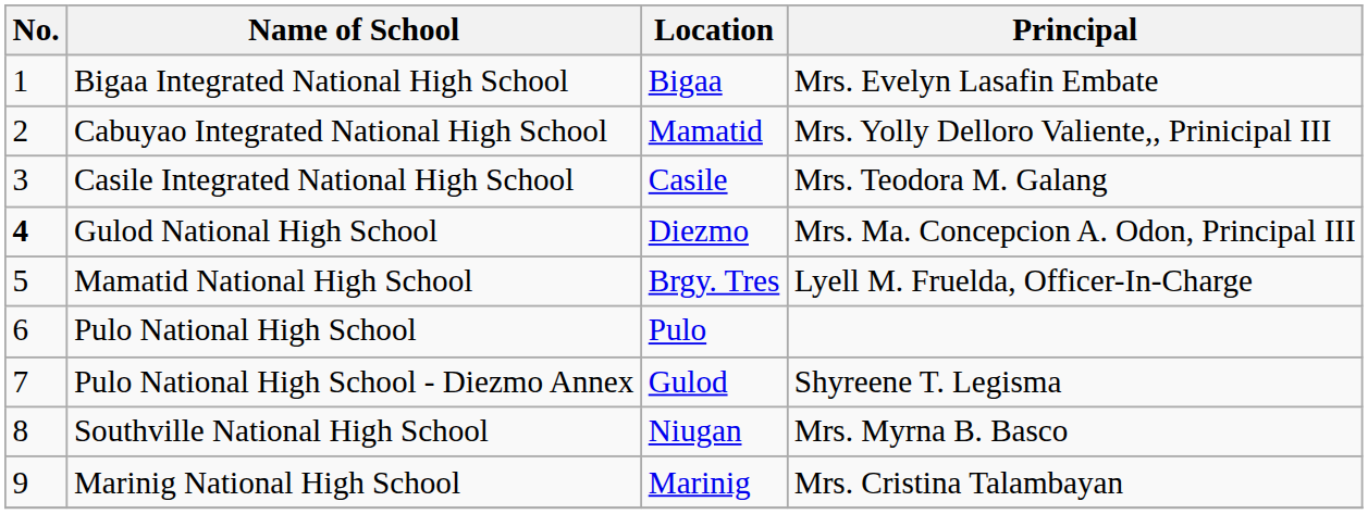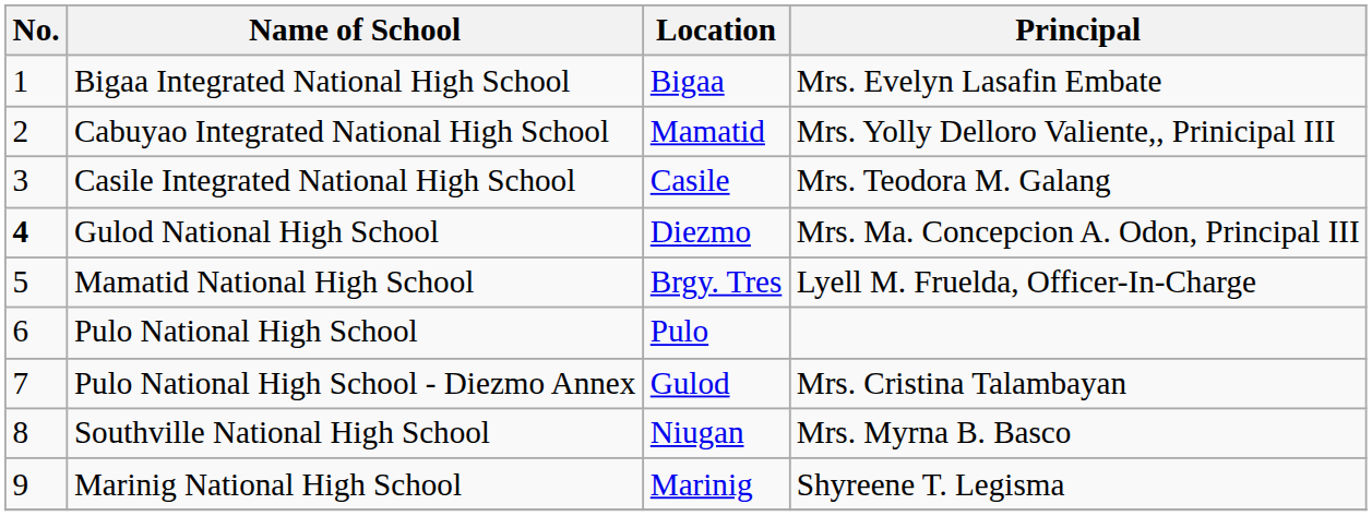 <table class="wikitable">
 <tr style="background:#ccc;">
 <th>No.</th>
 <th>Name of School</th>
 <th>Location</th>
 <th>Principal</th>
 </tr>
 <tr>
 <td>1</td>
 <td>Bigaa Integrated National High School</td>
 <td><a href='#'>Bigaa</a></td>
 <td>Mrs. Evelyn Lasafin Embate</td>
 </tr>
 <tr>
 <td>2</td>
 <td>Cabuyao Integrated National High School</td>
 <td><a href='#'>Mamatid</a></td>
 <td>Mrs. Yolly Delloro Valiente,, Prinicipal III</td>
 </tr>
 <tr>
 <td>3</td>
 <td>Casile Integrated National High School</td>
 <td><a href='#'>Casile</a></td>
 <td>Mrs. Teodora M. Galang</td>
 </tr>
 <tr>
 <td><strong>4</strong></td>
 <td>Gulod National High School</td>
 <td><a href='#'>Diezmo</a></td>
 <td>Mrs. Ma. Concepcion A. Odon, Principal III</td>
 </tr>
 <tr>
 <td>5</td>
 <td>Mamatid National High School</td>
 <td><a href='#'>Brgy. Tres</a></td>
 <td>Lyell M. Fruelda, Officer-In-Charge</td>
 </tr>
 <tr>
 <td>6</td>
 <td>Pulo National High School</td>
 <td><a href='#'>Pulo</a></td>
 <td></td>
 </tr>
 <tr>
 <td>7</td>
 <td>Pulo National High School - Diezmo Annex</td>
 <td><a href='#'>Gulod</a></td>
-<td>Shyreene T. Legisma</td>
+<td>Mrs. Cristina Talambayan</td>
 </tr>
 <tr>
 <td>8</td>
 <td>Southville National High School</td>
 <td><a href='#'>Niugan</a></td>
 <td>Mrs. Myrna B. Basco</td>
 </tr>
 <tr>
 <td>9</td>
 <td>Marinig National High School</td>
 <td><a href='#'>Marinig</a></td>
-<td>Mrs. Cristina Talambayan</td>
+<td>Shyreene T. Legisma</td>
 </tr>
 <tr>
 </tr>
 </table>
